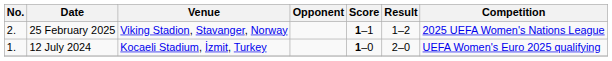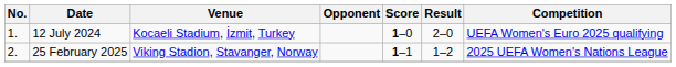 <table class="wikitable">
 <tr>
 <th>No.</th>
 <th>Date</th>
 <th>Venue</th>
 <th>Opponent</th>
 <th>Score</th>
 <th>Result</th>
 <th>Competition</th>
 </tr>
 <tr>
+<td>1.</td>
+<td>12 July 2024</td>
+<td><a href='#'>Kocaeli Stadium</a>, <a href='#'>İzmit</a>, <a href='#'>Turkey</a></td>
+<td></td>
+<td align=center><strong>1</strong>–0</td>
+<td align=center>2–0</td>
+<td><a href='#'>UEFA Women's Euro 2025 qualifying</a></td>
+</tr>
+<tr>
 <td>2.</td>
 <td>25 February 2025</td>
 <td><a href='#'>Viking Stadion</a>, <a href='#'>Stavanger</a>, <a href='#'>Norway</a></td>
 <td></td>
 <td align=center><strong>1</strong>–1</td>
 <td align=center>1–2</td>
 <td><a href='#'>2025 UEFA Women's Nations League</a></td>
 </tr>
 <tr>
-<td>1.</td>
-<td>12 July 2024</td>
-<td><a href='#'>Kocaeli Stadium</a>, <a href='#'>İzmit</a>, <a href='#'>Turkey</a></td>
-<td></td>
-<td align=center><strong>1</strong>–0</td>
-<td align=center>2–0</td>
-<td><a href='#'>UEFA Women's Euro 2025 qualifying</a></td>
-</tr>
-<tr>
 </tr>
 </table>
